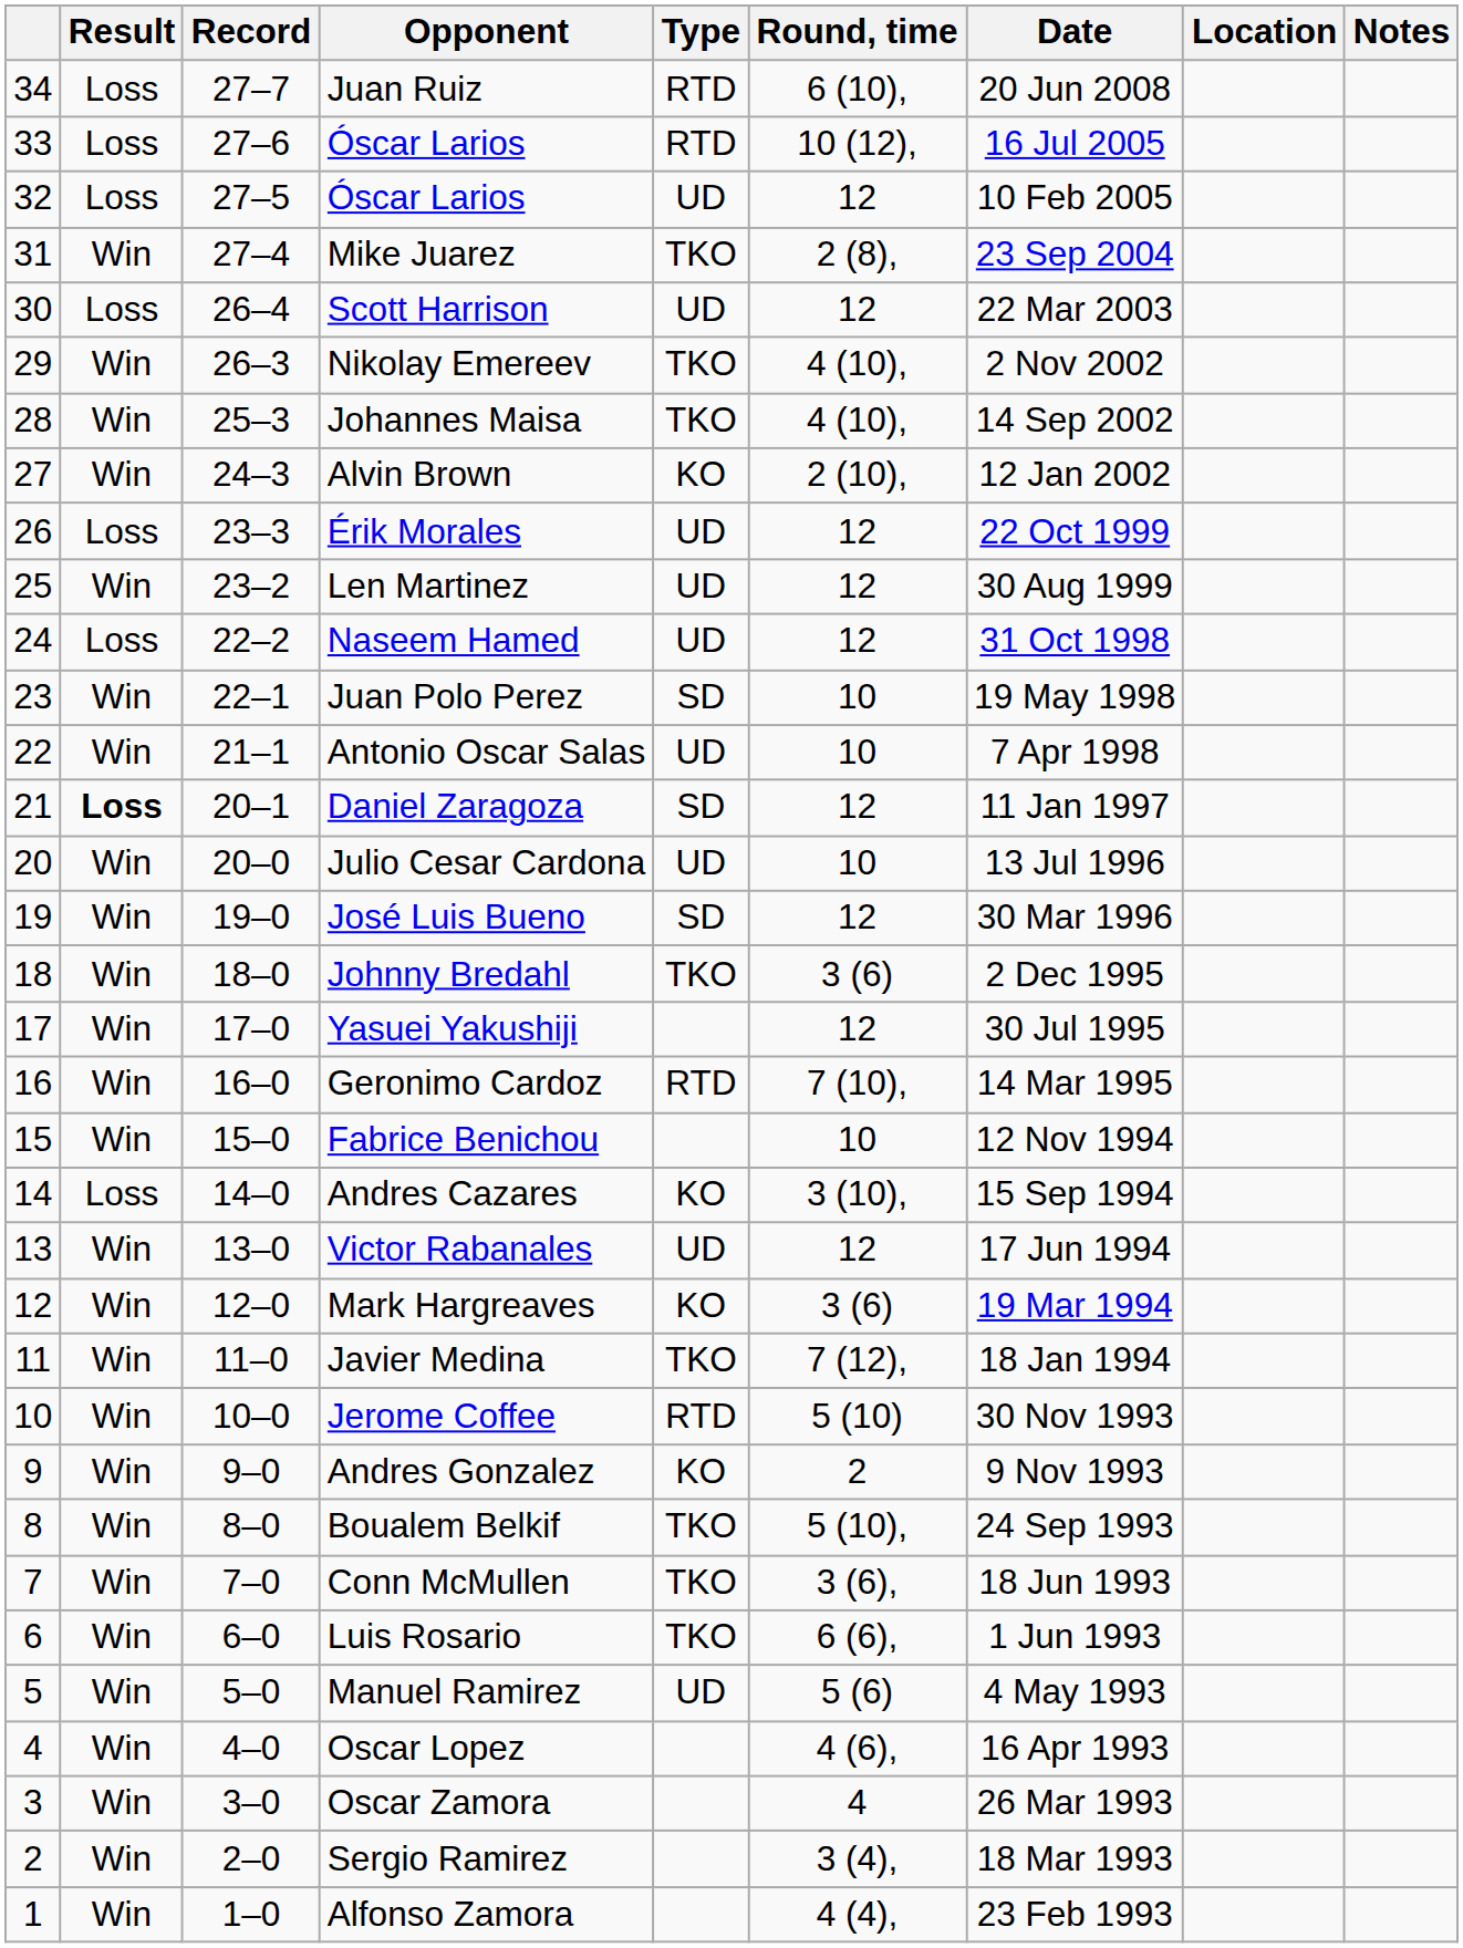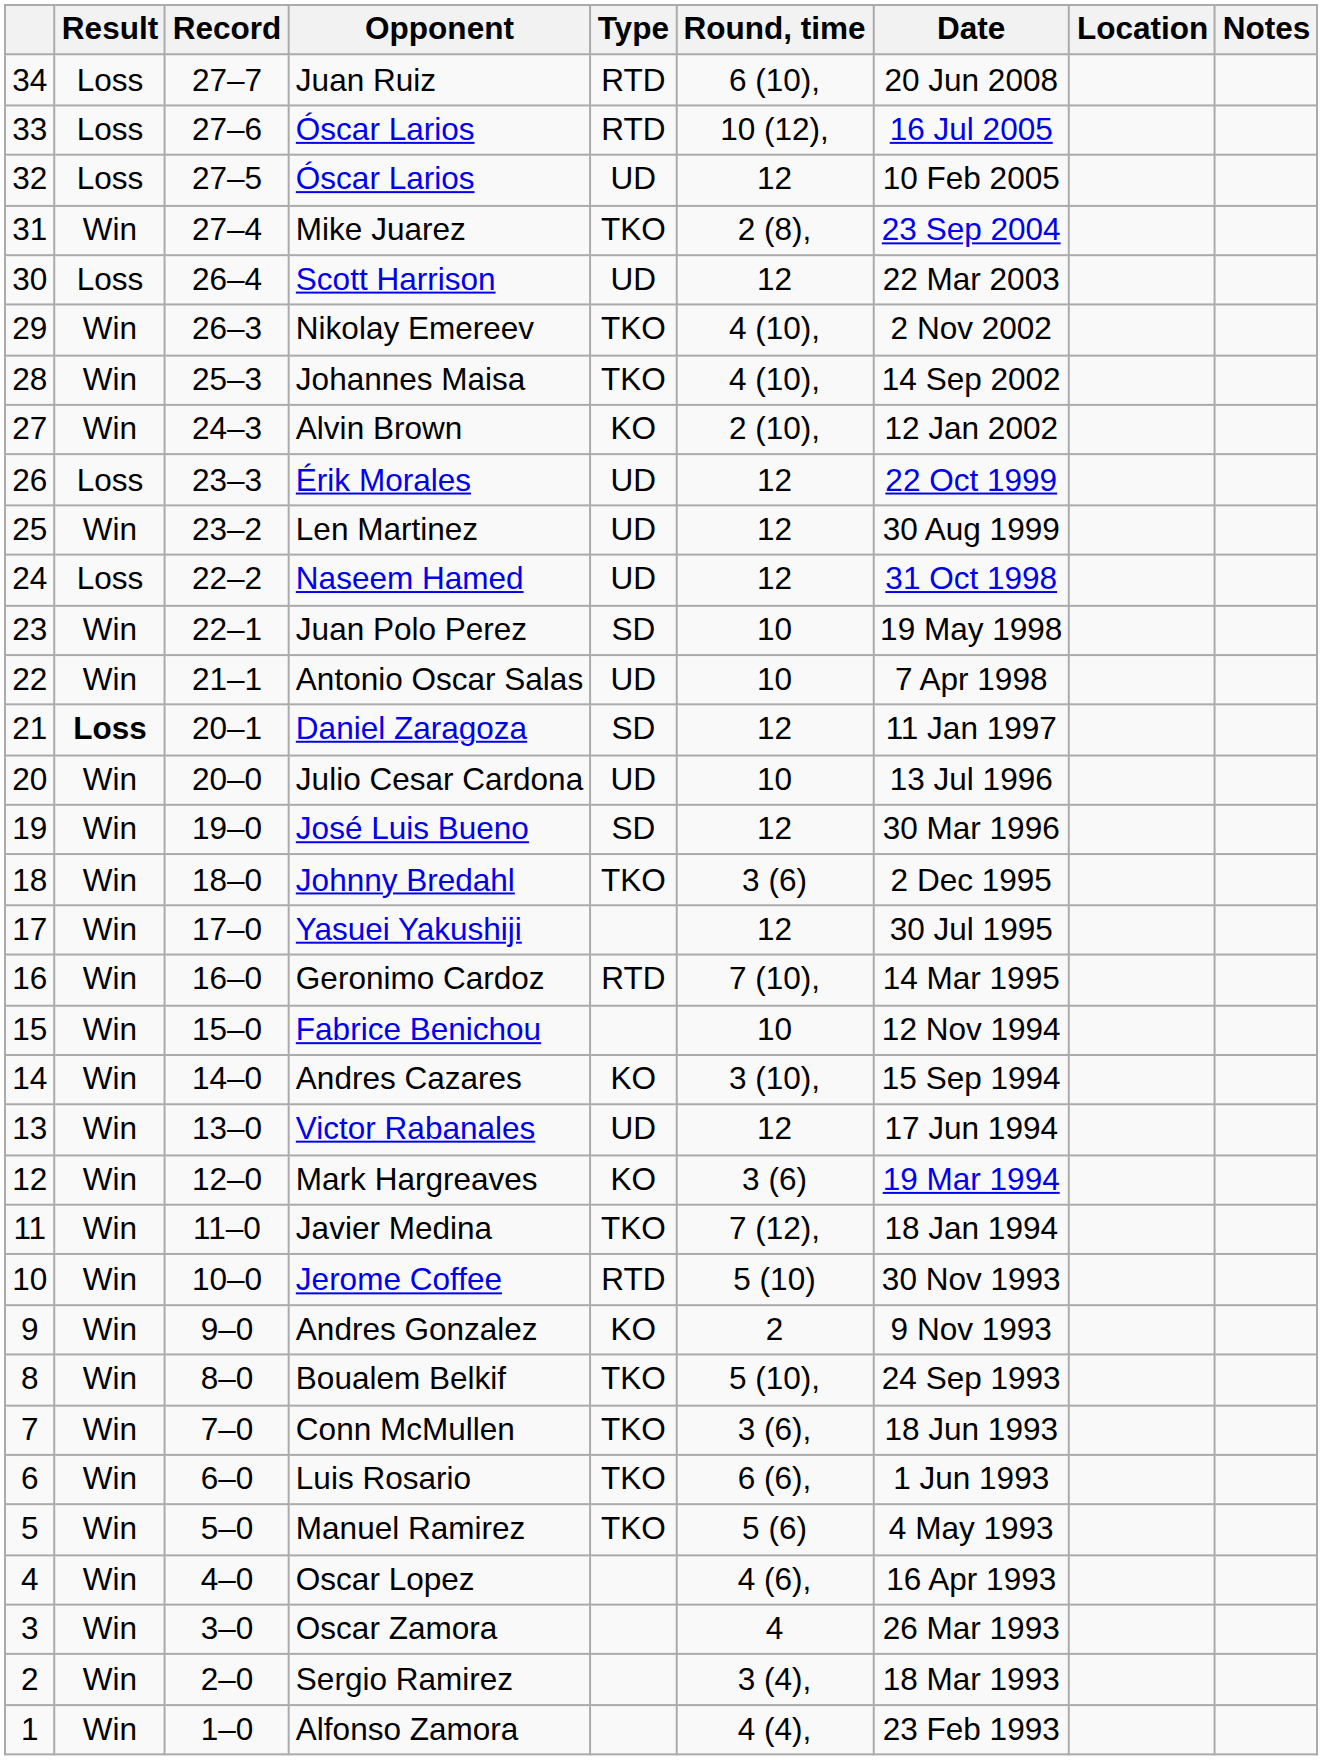 <table class="wikitable" style="text-align:center">
 <tr>
 <th></th>
 <th>Result</th>
 <th>Record</th>
 <th>Opponent</th>
 <th>Type</th>
 <th>Round, time</th>
 <th>Date</th>
 <th>Location</th>
 <th>Notes</th>
 </tr>
 <tr>
 <td>34</td>
 <td>Loss</td>
 <td>27–7</td>
 <td style="text-align:left;">Juan Ruiz</td>
 <td>RTD</td>
 <td>6 (10), </td>
 <td>20 Jun 2008</td>
 <td style="text-align:left;"></td>
 <td style="text-align:left;"></td>
 </tr>
 <tr>
 <td>33</td>
 <td>Loss</td>
 <td>27–6</td>
 <td style="text-align:left;"><a href='#'>Óscar Larios</a></td>
 <td>RTD</td>
 <td>10 (12), </td>
 <td><a href='#'>16 Jul 2005</a></td>
 <td style="text-align:left;"></td>
 <td style="text-align:left;"></td>
 </tr>
 <tr>
 <td>32</td>
 <td>Loss</td>
 <td>27–5</td>
 <td style="text-align:left;"><a href='#'>Óscar Larios</a></td>
 <td>UD</td>
 <td>12</td>
 <td>10 Feb 2005</td>
 <td style="text-align:left;"></td>
 <td style="text-align:left;"></td>
 </tr>
 <tr>
 <td>31</td>
 <td>Win</td>
 <td>27–4</td>
 <td style="text-align:left;">Mike Juarez</td>
 <td>TKO</td>
 <td>2 (8), </td>
 <td><a href='#'>23 Sep 2004</a></td>
 <td style="text-align:left;"></td>
 <td></td>
 </tr>
 <tr>
 <td>30</td>
 <td>Loss</td>
 <td>26–4</td>
 <td style="text-align:left;"><a href='#'>Scott Harrison</a></td>
 <td>UD</td>
 <td>12</td>
 <td>22 Mar 2003</td>
 <td style="text-align:left;"></td>
 <td style="text-align:left;"></td>
 </tr>
 <tr>
 <td>29</td>
 <td>Win</td>
 <td>26–3</td>
 <td style="text-align:left;">Nikolay Emereev</td>
 <td>TKO</td>
 <td>4 (10), </td>
 <td>2 Nov 2002</td>
 <td style="text-align:left;"></td>
 <td></td>
 </tr>
 <tr>
 <td>28</td>
 <td>Win</td>
 <td>25–3</td>
 <td style="text-align:left;">Johannes Maisa</td>
 <td>TKO</td>
 <td>4 (10), </td>
 <td>14 Sep 2002</td>
 <td style="text-align:left;"></td>
 <td></td>
 </tr>
 <tr>
 <td>27</td>
 <td>Win</td>
 <td>24–3</td>
 <td style="text-align:left;">Alvin Brown</td>
 <td>KO</td>
 <td>2 (10), </td>
 <td>12 Jan 2002</td>
 <td style="text-align:left;"></td>
 <td></td>
 </tr>
 <tr>
 <td>26</td>
 <td>Loss</td>
 <td>23–3</td>
 <td style="text-align:left;"><a href='#'>Érik Morales</a></td>
 <td>UD</td>
 <td>12</td>
 <td><a href='#'>22 Oct 1999</a></td>
 <td style="text-align:left;"></td>
 <td style="text-align:left;"></td>
 </tr>
 <tr>
 <td>25</td>
 <td>Win</td>
 <td>23–2</td>
 <td style="text-align:left;">Len Martinez</td>
 <td>UD</td>
 <td>12</td>
 <td>30 Aug 1999</td>
 <td style="text-align:left;"></td>
 <td></td>
 </tr>
 <tr>
 <td>24</td>
 <td>Loss</td>
 <td>22–2</td>
 <td style="text-align:left;"><a href='#'>Naseem Hamed</a></td>
 <td>UD</td>
 <td>12</td>
 <td><a href='#'>31 Oct 1998</a></td>
 <td style="text-align:left;"></td>
 <td style="text-align:left;"></td>
 </tr>
 <tr>
 <td>23</td>
 <td>Win</td>
 <td>22–1</td>
 <td style="text-align:left;">Juan Polo Perez</td>
 <td>SD</td>
 <td>10</td>
 <td>19 May 1998</td>
 <td style="text-align:left;"></td>
 <td></td>
 </tr>
 <tr>
 <td>22</td>
 <td>Win</td>
 <td>21–1</td>
 <td style="text-align:left;">Antonio Oscar Salas</td>
 <td>UD</td>
 <td>10</td>
 <td>7 Apr 1998</td>
 <td style="text-align:left;"></td>
 <td></td>
 </tr>
 <tr>
 <td>21</td>
 <td><strong>Loss</strong></td>
 <td>20–1</td>
 <td style="text-align:left;"><a href='#'>Daniel Zaragoza</a></td>
 <td>SD</td>
 <td>12</td>
 <td>11 Jan 1997</td>
 <td style="text-align:left;"></td>
 <td style="text-align:left;"></td>
 </tr>
 <tr>
 <td>20</td>
 <td>Win</td>
 <td>20–0</td>
 <td style="text-align:left;">Julio Cesar Cardona</td>
 <td>UD</td>
 <td>10</td>
 <td>13 Jul 1996</td>
 <td style="text-align:left;"></td>
 <td></td>
 </tr>
 <tr>
 <td>19</td>
 <td>Win</td>
 <td>19–0</td>
 <td style="text-align:left;"><a href='#'>José Luis Bueno</a></td>
 <td>SD</td>
 <td>12</td>
 <td>30 Mar 1996</td>
 <td style="text-align:left;"></td>
 <td style="text-align:left;"></td>
 </tr>
 <tr>
 <td>18</td>
 <td>Win</td>
 <td>18–0</td>
 <td style="text-align:left;"><a href='#'>Johnny Bredahl</a></td>
 <td>TKO</td>
 <td>3 (6)</td>
 <td>2 Dec 1995</td>
 <td style="text-align:left;"></td>
 <td style="text-align:left;"></td>
 </tr>
 <tr>
 <td>17</td>
 <td>Win</td>
 <td>17–0</td>
 <td style="text-align:left;"><a href='#'>Yasuei Yakushiji</a></td>
 <td></td>
 <td>12</td>
 <td>30 Jul 1995</td>
 <td style="text-align:left;"></td>
 <td style="text-align:left;"></td>
 </tr>
 <tr>
 <td>16</td>
 <td>Win</td>
 <td>16–0</td>
 <td style="text-align:left;">Geronimo Cardoz</td>
 <td>RTD</td>
 <td>7 (10), </td>
 <td>14 Mar 1995</td>
 <td style="text-align:left;"></td>
 <td></td>
 </tr>
 <tr>
 <td>15</td>
 <td>Win</td>
 <td>15–0</td>
 <td style="text-align:left;"><a href='#'>Fabrice Benichou</a></td>
 <td></td>
 <td>10</td>
 <td>12 Nov 1994</td>
 <td style="text-align:left;"></td>
 <td></td>
 </tr>
 <tr>
 <td>14</td>
-<td>Loss</td>
+<td>Win</td>
 <td>14–0</td>
 <td style="text-align:left;">Andres Cazares</td>
 <td>KO</td>
 <td>3 (10), </td>
 <td>15 Sep 1994</td>
 <td style="text-align:left;"></td>
 <td></td>
 </tr>
 <tr>
 <td>13</td>
 <td>Win</td>
 <td>13–0</td>
 <td style="text-align:left;"><a href='#'>Victor Rabanales</a></td>
 <td>UD</td>
 <td>12</td>
 <td>17 Jun 1994</td>
 <td style="text-align:left;"></td>
 <td style="text-align:left;"></td>
 </tr>
 <tr>
 <td>12</td>
 <td>Win</td>
 <td>12–0</td>
 <td style="text-align:left;">Mark Hargreaves</td>
 <td>KO</td>
 <td>3 (6)</td>
 <td><a href='#'>19 Mar 1994</a></td>
 <td style="text-align:left;"></td>
 <td></td>
 </tr>
 <tr>
 <td>11</td>
 <td>Win</td>
 <td>11–0</td>
 <td style="text-align:left;">Javier Medina</td>
 <td>TKO</td>
 <td>7 (12), </td>
 <td>18 Jan 1994</td>
 <td style="text-align:left;"></td>
 <td style="text-align:left;"></td>
 </tr>
 <tr>
 <td>10</td>
 <td>Win</td>
 <td>10–0</td>
 <td style="text-align:left;"><a href='#'>Jerome Coffee</a></td>
 <td>RTD</td>
 <td>5 (10)</td>
 <td>30 Nov 1993</td>
 <td style="text-align:left;"></td>
 <td></td>
 </tr>
 <tr>
 <td>9</td>
 <td>Win</td>
 <td>9–0</td>
 <td style="text-align:left;">Andres Gonzalez</td>
 <td>KO</td>
 <td>2</td>
 <td>9 Nov 1993</td>
 <td style="text-align:left;"></td>
 <td></td>
 </tr>
 <tr>
 <td>8</td>
 <td>Win</td>
 <td>8–0</td>
 <td style="text-align:left;">Boualem Belkif</td>
 <td>TKO</td>
 <td>5 (10), </td>
 <td>24 Sep 1993</td>
 <td style="text-align:left;"></td>
 <td></td>
 </tr>
 <tr>
 <td>7</td>
 <td>Win</td>
 <td>7–0</td>
 <td style="text-align:left;">Conn McMullen</td>
 <td>TKO</td>
 <td>3 (6), </td>
 <td>18 Jun 1993</td>
 <td style="text-align:left;"></td>
 <td></td>
 </tr>
 <tr>
 <td>6</td>
 <td>Win</td>
 <td>6–0</td>
 <td style="text-align:left;">Luis Rosario</td>
 <td>TKO</td>
 <td>6 (6), </td>
 <td>1 Jun 1993</td>
 <td style="text-align:left;"></td>
 <td></td>
 </tr>
 <tr>
 <td>5</td>
 <td>Win</td>
 <td>5–0</td>
 <td style="text-align:left;">Manuel Ramirez</td>
-<td>UD</td>
+<td>TKO</td>
 <td>5 (6)</td>
 <td>4 May 1993</td>
 <td style="text-align:left;"></td>
 <td></td>
 </tr>
 <tr>
 <td>4</td>
 <td>Win</td>
 <td>4–0</td>
 <td style="text-align:left;">Oscar Lopez</td>
 <td></td>
 <td>4 (6), </td>
 <td>16 Apr 1993</td>
 <td style="text-align:left;"></td>
 <td></td>
 </tr>
 <tr>
 <td>3</td>
 <td>Win</td>
 <td>3–0</td>
 <td style="text-align:left;">Oscar Zamora</td>
 <td></td>
 <td>4</td>
 <td>26 Mar 1993</td>
 <td style="text-align:left;"></td>
 <td></td>
 </tr>
 <tr>
 <td>2</td>
 <td>Win</td>
 <td>2–0</td>
 <td style="text-align:left;">Sergio Ramirez</td>
 <td></td>
 <td>3 (4), </td>
 <td>18 Mar 1993</td>
 <td style="text-align:left;"></td>
 <td></td>
 </tr>
 <tr>
 <td>1</td>
 <td>Win</td>
 <td>1–0</td>
 <td style="text-align:left;">Alfonso Zamora</td>
 <td></td>
 <td>4 (4), </td>
 <td>23 Feb 1993</td>
 <td style="text-align:left;"></td>
 <td></td>
 </tr>
 </table>
